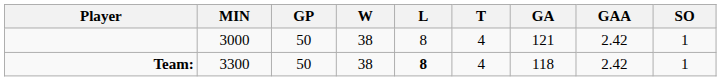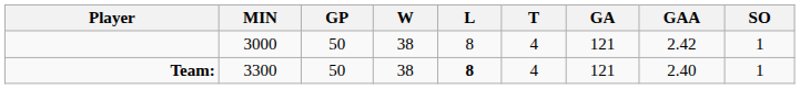 <table class="wikitable sortable" width="60%">
 <tr>
 <th bgcolor="#DDDDFF" width="10%">Player</th>
 <th width="3%" bgcolor="#DDDDFF" title="Minutes played">MIN</th>
 <th width="3%" bgcolor="#DDDDFF" title="Games played in">GP</th>
 <th width="3%" bgcolor="#DDDDFF" title="Games played in">W</th>
 <th width="3%" bgcolor="#DDDDFF"title="Games played in">L</th>
 <th width="3%" bgcolor="#DDDDFF" title="Ties">T</th>
 <th width="3%" bgcolor="#DDDDFF" title="Goals against">GA</th>
 <th width="3%" bgcolor="#DDDDFF" title="Goals against average">GAA</th>
 <th width="3%" bgcolor="#DDDDFF"title="Shut-outs">SO</th>
 </tr>
 <tr align="center">
 <td align="right"></td>
 <td>3000</td>
 <td>50</td>
 <td>38</td>
 <td>8</td>
 <td>4</td>
 <td>121</td>
 <td>2.42</td>
 <td>1</td>
 </tr>
 <tr align="center">
 <td align="right"><strong>Team:</strong></td>
 <td>3300</td>
 <td>50</td>
 <td>38</td>
 <td><strong>8</strong></td>
 <td>4</td>
-<td>118</td>
-<td>2.42</td>
+<td>121</td>
+<td>2.40</td>
 <td>1</td>
 </tr>
 </table>
